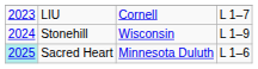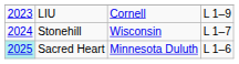 <table border=1 class=wikitable>
 <tr>
 </tr>
 <tr>
 <td><a href='#'>2023</a></td>
 <td>LIU</td>
 <td><a href='#'>Cornell</a></td>
-<td>L 1–7</td>
+<td>L 1–9</td>
 </tr>
 <tr>
 <td><a href='#'>2024</a></td>
 <td>Stonehill</td>
 <td><a href='#'>Wisconsin</a></td>
-<td>L 1–9</td>
+<td>L 1–7</td>
 </tr>
 <tr>
 <td style="background: paleturquoise;"><a href='#'>2025</a></td>
 <td>Sacred Heart</td>
 <td><a href='#'>Minnesota Duluth</a></td>
 <td>L 1–6</td>
 </tr>
 </table>
